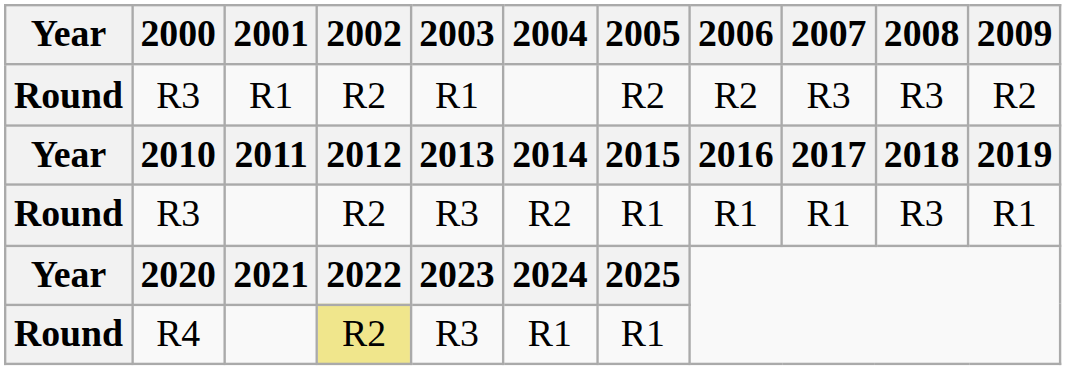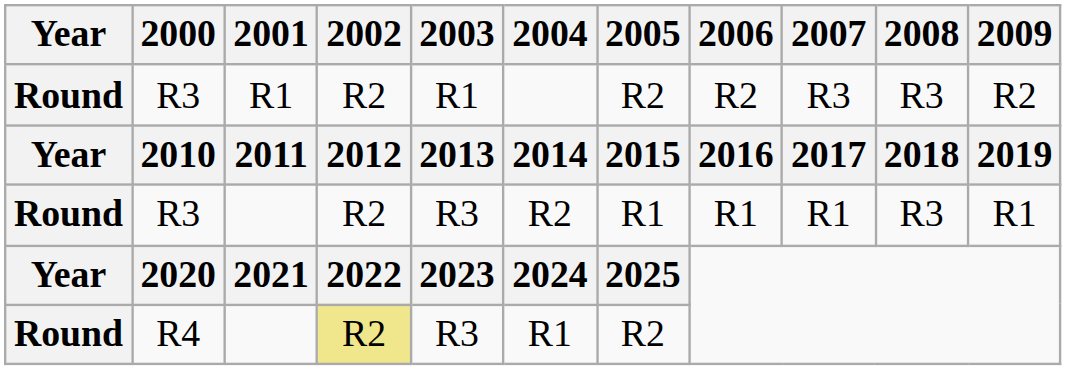 <table class="wikitable" style="text-align:center">
 <tr>
 <th>Year</th>
 <th>2000</th>
 <th>2001</th>
 <th>2002</th>
 <th>2003</th>
 <th>2004</th>
 <th>2005</th>
 <th>2006</th>
 <th>2007</th>
 <th>2008</th>
 <th>2009</th>
 </tr>
 <tr>
 <th>Round</th>
 <td>R3</td>
 <td>R1</td>
 <td>R2</td>
 <td>R1</td>
 <td></td>
 <td>R2</td>
 <td>R2</td>
 <td>R3</td>
 <td>R3</td>
 <td>R2</td>
 </tr>
 <tr>
 <th>Year</th>
 <th>2010</th>
 <th>2011</th>
 <th>2012</th>
 <th>2013</th>
 <th>2014</th>
 <th>2015</th>
 <th>2016</th>
 <th>2017</th>
 <th>2018</th>
 <th>2019</th>
 </tr>
 <tr>
 <th>Round</th>
 <td>R3</td>
 <td></td>
 <td>R2</td>
 <td>R3</td>
 <td>R2</td>
 <td>R1</td>
 <td>R1</td>
 <td>R1</td>
 <td>R3</td>
 <td>R1</td>
 </tr>
 <tr>
 <th>Year</th>
 <th>2020</th>
 <th>2021</th>
 <th>2022</th>
 <th>2023</th>
 <th>2024</th>
 <th>2025</th>
 </tr>
 <tr>
 <th>Round</th>
 <td>R4</td>
 <td></td>
 <td style="background: khaki;">R2</td>
 <td>R3</td>
 <td>R1</td>
-<td>R1</td>
+<td>R2</td>
 </tr>
 </table>
